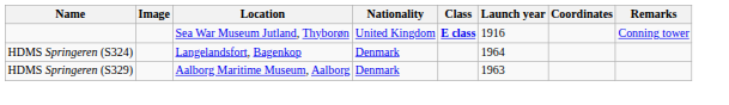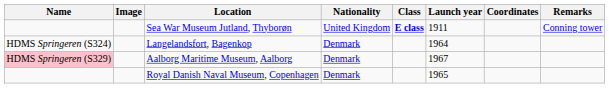 <table class="wikitable sortable">
 <tr>
 <th>Name</th>
 <th>Image</th>
 <th>Location</th>
 <th>Nationality</th>
 <th>Class</th>
 <th>Launch year</th>
 <th>Coordinates</th>
 <th>Remarks</th>
 </tr>
 <tr>
 <td></td>
 <td></td>
 <td><a href='#'>Sea War Museum Jutland</a>, <a href='#'>Thyborøn</a></td>
 <td> <a href='#'>United Kingdom</a></td>
 <td><strong><a href='#'>E class</a></strong></td>
-<td>1916</td>
+<td>1911</td>
 <td></td>
 <td><a href='#'>Conning tower</a></td>
 </tr>
 <tr>
 <td>HDMS <em>Springeren</em> (S324)</td>
 <td></td>
 <td><a href='#'>Langelandsfort</a>, <a href='#'>Bagenkop</a></td>
 <td> <a href='#'>Denmark</a></td>
 <td></td>
 <td>1964</td>
 <td></td>
 <td></td>
 </tr>
 <tr>
-<td>HDMS <em>Springeren</em> (S329)</td>
+<td style="background: pink;">HDMS <em>Springeren</em> (S329)</td>
 <td></td>
 <td><a href='#'>Aalborg Maritime Museum</a>, <a href='#'>Aalborg</a></td>
 <td> <a href='#'>Denmark</a></td>
 <td></td>
-<td>1963</td>
+<td>1967</td>
+<td></td>
+<td></td>
+</tr>
+<tr>
+<td></td>
+<td></td>
+<td><a href='#'>Royal Danish Naval Museum</a>, <a href='#'>Copenhagen</a></td>
+<td> <a href='#'>Denmark</a></td>
+<td></td>
+<td>1965</td>
 <td></td>
 <td></td>
 </tr>
 </table>
